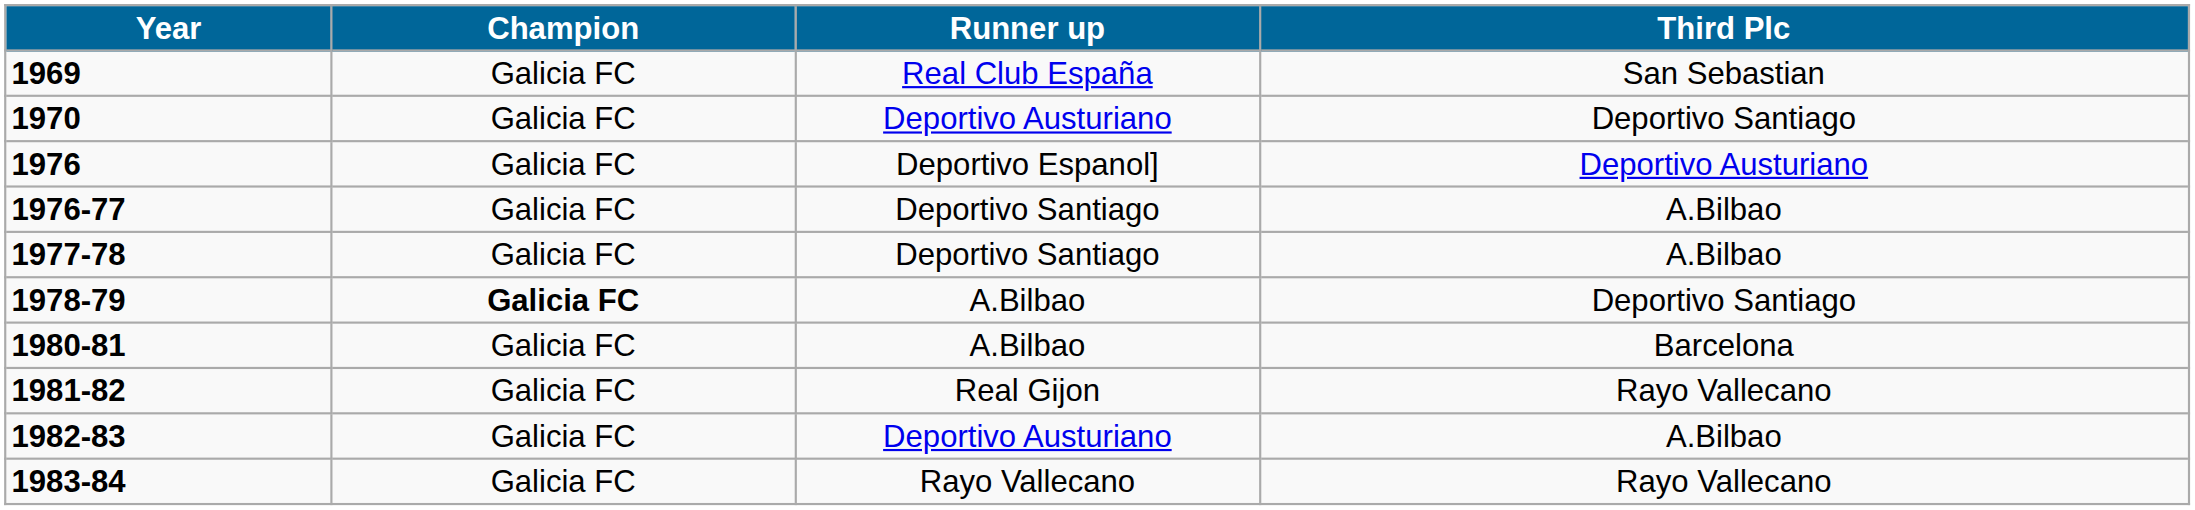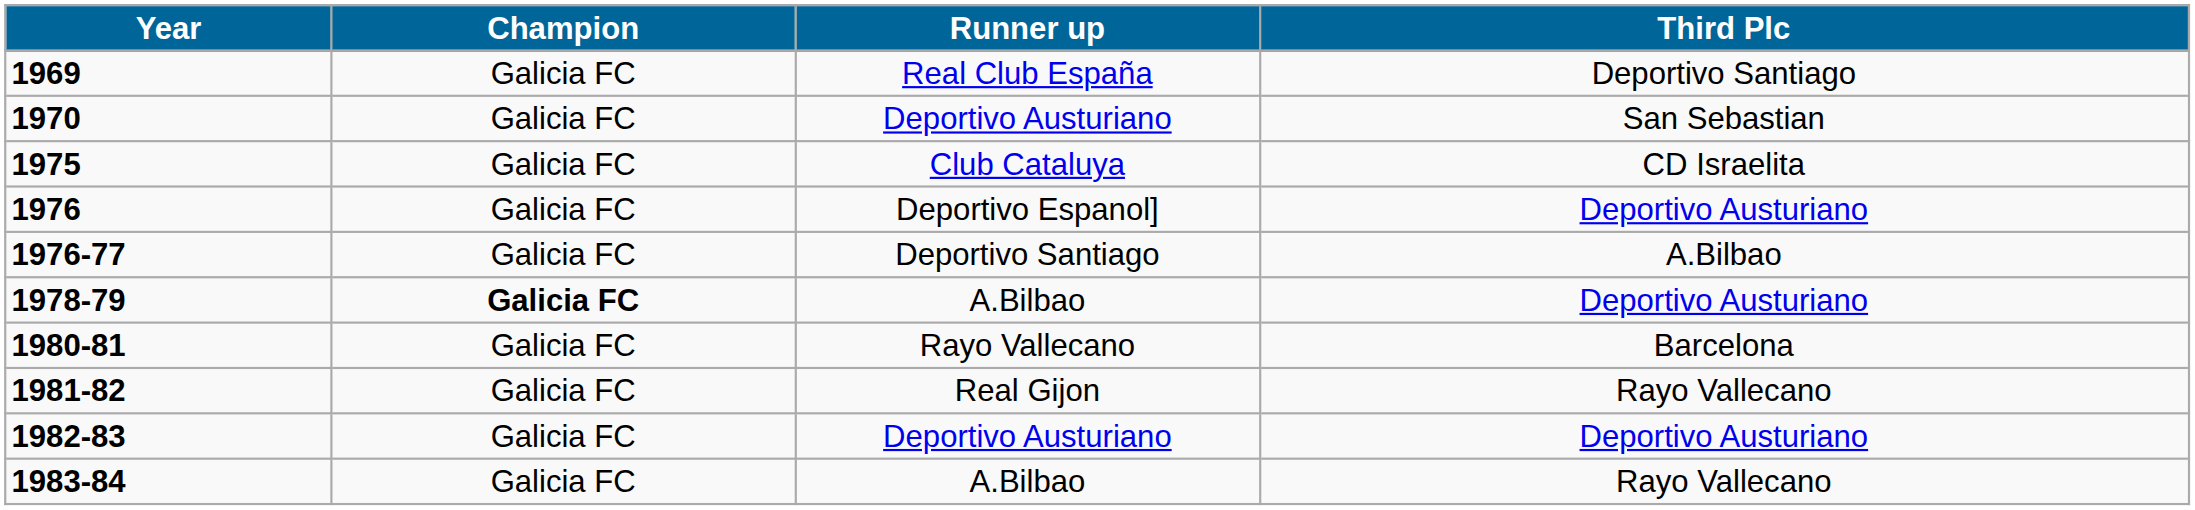 <table align=center border=1 width=80% cellpadding="2" cellspacing="0" style="background: #f9f9f9; border: 1px #aaa solid; border-collapse: collapse; font-size: 90%; text-align: center;">
 <tr align=center bgcolor=#006699 style="color:white;">
 <th width=7%>Year</th>
 <th width=10%>Champion</th>
 <th width=10%>Runner up</th>
 <th width=20%>Third Plc</th>
 </tr>
 <tr>
 <td align=left><strong>1969 </strong></td>
 <td>Galicia FC</td>
 <td><a href='#'>Real Club España</a></td>
-<td>San Sebastian</td>
+<td>Deportivo Santiago</td>
 </tr>
 <tr>
 <td align=left><strong>1970 </strong></td>
 <td>Galicia FC</td>
 <td><a href='#'>Deportivo Austuriano</a></td>
-<td>Deportivo Santiago</td>
+<td>San Sebastian</td>
+</tr>
+<tr>
+<td align=left><strong>1975 </strong></td>
+<td>Galicia FC</td>
+<td><a href='#'>Club Cataluya</a></td>
+<td>CD Israelita</td>
 </tr>
 <tr>
 <td align=left><strong>1976 </strong></td>
 <td>Galicia FC</td>
 <td>Deportivo Espanol]</td>
 <td><a href='#'>Deportivo Austuriano</a></td>
 </tr>
 <tr>
 <td align=left><strong>1976-77 </strong></td>
 <td>Galicia FC</td>
 <td>Deportivo Santiago</td>
 <td>A.Bilbao</td>
 </tr>
 <tr>
-<td align=left><strong>1977-78 </strong></td>
-<td>Galicia FC</td>
-<td>Deportivo Santiago</td>
-<td>A.Bilbao</td>
-</tr>
-<tr>
 <td align=left><strong>1978-79 </strong></td>
 <td><strong>Galicia FC</strong></td>
 <td>A.Bilbao</td>
-<td>Deportivo Santiago</td>
+<td><a href='#'>Deportivo Austuriano</a></td>
 </tr>
 <tr>
 <td align=left><strong>1980-81 </strong></td>
 <td>Galicia FC</td>
-<td>A.Bilbao</td>
+<td>Rayo Vallecano</td>
 <td>Barcelona</td>
 </tr>
 <tr>
 <td align=left><strong>1981-82 </strong></td>
 <td>Galicia FC</td>
 <td>Real Gijon</td>
 <td>Rayo Vallecano</td>
 </tr>
 <tr>
 <td align=left><strong>1982-83 </strong></td>
 <td>Galicia FC</td>
 <td><a href='#'>Deportivo Austuriano</a></td>
-<td>A.Bilbao</td>
+<td><a href='#'>Deportivo Austuriano</a></td>
 </tr>
 <tr>
 <td align=left><strong>1983-84 </strong></td>
 <td>Galicia FC</td>
-<td>Rayo Vallecano</td>
+<td>A.Bilbao</td>
 <td>Rayo Vallecano</td>
 </tr>
 </table>
